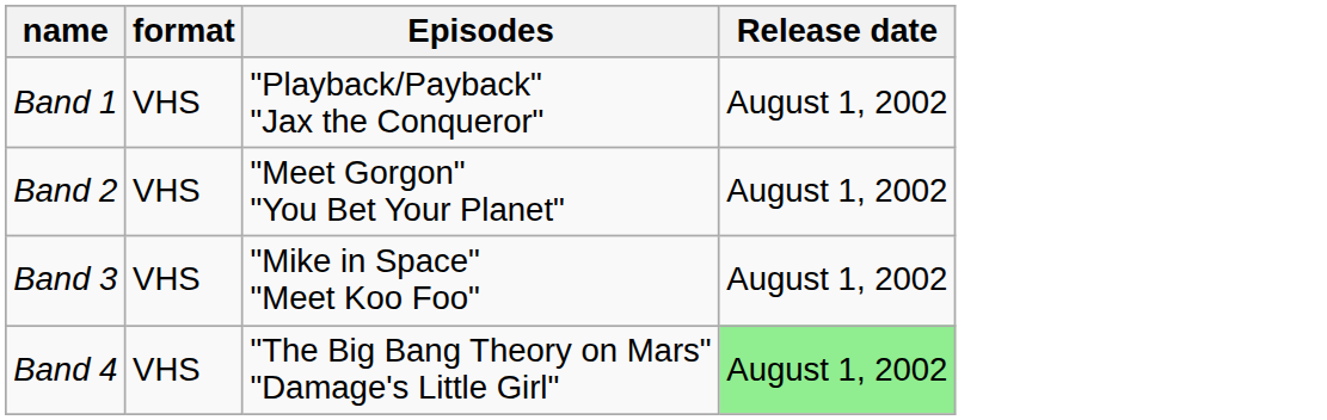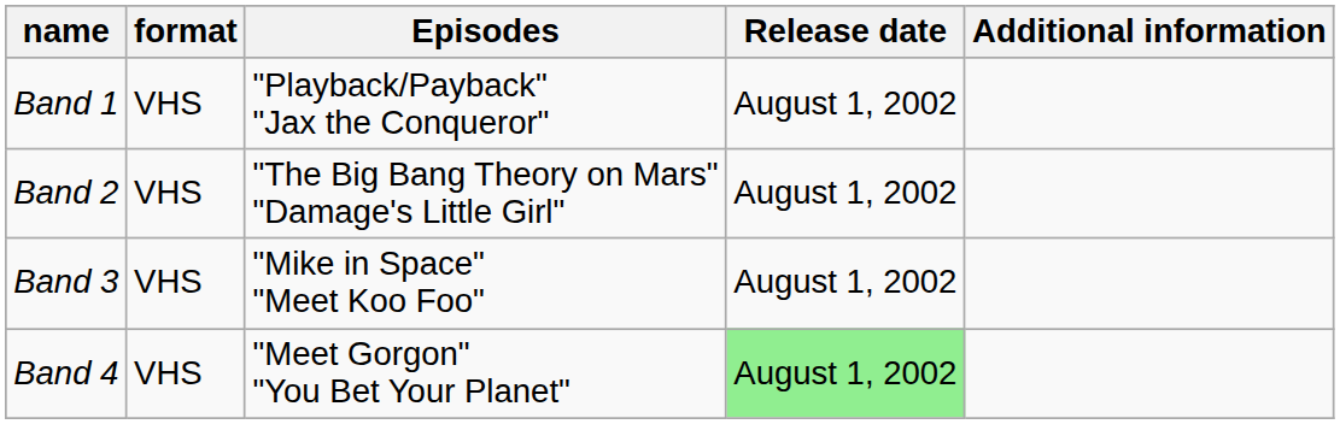 <table class="wikitable">
 <tr>
 <th>name</th>
 <th>format</th>
 <th>Episodes</th>
 <th>Release date</th>
+<th>Additional information</th>
 </tr>
 <tr>
 <td><em>Band 1</em></td>
 <td>VHS</td>
 <td>"Playback/Payback"<br>"Jax the Conqueror"</td>
 <td>August 1, 2002</td>
+<td></td>
 </tr>
 <tr>
 <td><em>Band 2</em></td>
 <td>VHS</td>
-<td>"Meet Gorgon"<br>"You Bet Your Planet"</td>
+<td>"The Big Bang Theory on Mars"<br>"Damage's Little Girl"</td>
 <td>August 1, 2002</td>
+<td></td>
 </tr>
 <tr>
 <td><em>Band 3</em></td>
 <td>VHS</td>
 <td>"Mike in Space"<br>"Meet Koo Foo"</td>
 <td>August 1, 2002</td>
+<td></td>
 </tr>
 <tr>
 <td><em>Band 4</em></td>
 <td>VHS</td>
-<td>"The Big Bang Theory on Mars"<br>"Damage's Little Girl"</td>
+<td>"Meet Gorgon"<br>"You Bet Your Planet"</td>
 <td style="background: lightgreen;">August 1, 2002</td>
+<td></td>
 </tr>
 </table>
